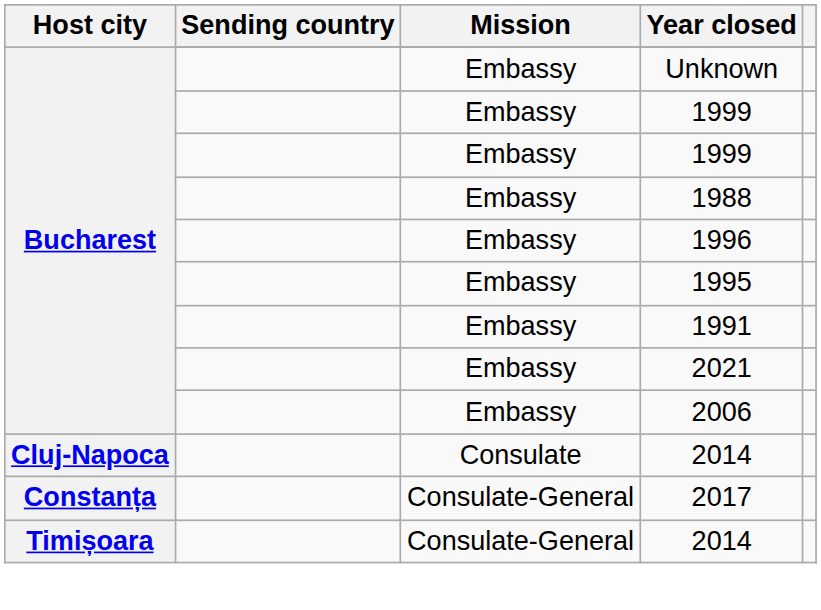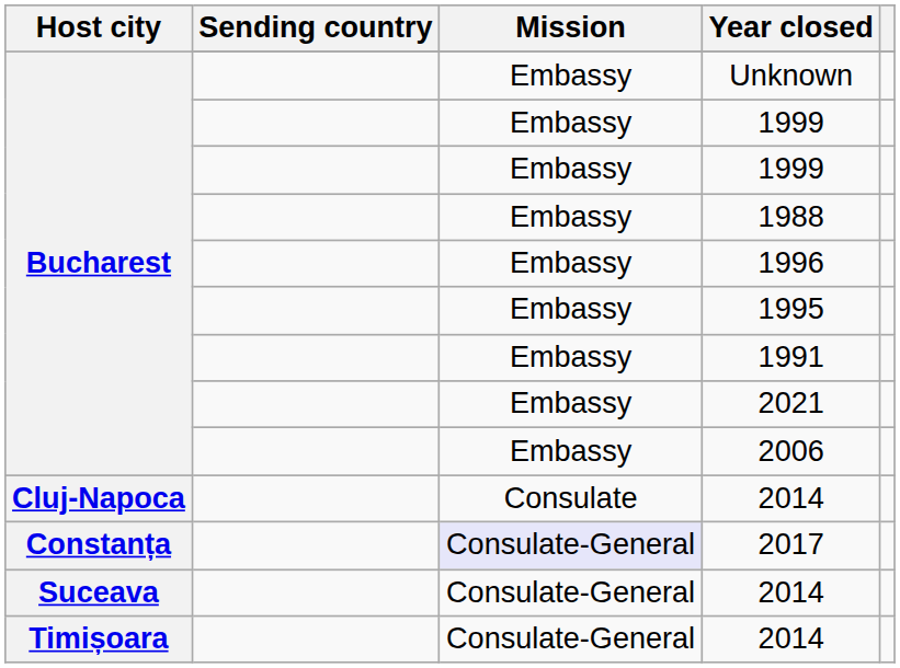 <table class="wikitable plainrowheaders">
 <tr>
 <th scope="col">Host city</th>
 <th scope="col">Sending country</th>
 <th scope="col">Mission</th>
 <th scope="col">Year closed</th>
 <th scope="col"></th>
 </tr>
 <tr>
 <th rowspan="10"><a href='#'>Bucharest</a></th>
 </tr>
 <tr>
 <td></td>
 <td style="text-align:center;">Embassy</td>
 <td style="text-align:center;">Unknown</td>
 <td style="text-align:center;"></td>
 </tr>
 <tr>
 <td></td>
 <td style="text-align:center;">Embassy</td>
 <td style="text-align:center;">1999</td>
 <td style="text-align:center;"></td>
 </tr>
 <tr>
 <td></td>
 <td style="text-align:center;">Embassy</td>
 <td style="text-align:center;">1999</td>
 <td style="text-align:center;"></td>
 </tr>
 <tr>
 <td></td>
 <td style="text-align:center;">Embassy</td>
 <td style="text-align:center;">1988</td>
 <td style="text-align:center;"></td>
 </tr>
 <tr>
 <td></td>
 <td style="text-align:center;">Embassy</td>
 <td style="text-align:center;">1996</td>
 <td style="text-align:center;"></td>
 </tr>
 <tr>
 <td></td>
 <td style="text-align:center;">Embassy</td>
 <td style="text-align:center;">1995</td>
 <td style="text-align:center;"></td>
 </tr>
 <tr>
 <td></td>
 <td style="text-align:center;">Embassy</td>
 <td style="text-align:center;">1991</td>
 <td style="text-align:center;"></td>
 </tr>
 <tr>
 <td></td>
 <td style="text-align:center;">Embassy</td>
 <td style="text-align:center;">2021</td>
 <td style="text-align:center;"></td>
 </tr>
 <tr>
 <td></td>
 <td style="text-align:center;">Embassy</td>
 <td style="text-align:center;">2006</td>
 <td style="text-align:center;"></td>
 </tr>
 <tr>
 <th><a href='#'>Cluj-Napoca</a></th>
 <td></td>
 <td style="text-align:center;">Consulate</td>
 <td style="text-align:center;">2014</td>
 <td style="text-align:center;"></td>
 </tr>
 <tr>
 <th><a href='#'>Constanța</a></th>
 <td></td>
+<td style="background: lavender; text-align:center;">Consulate-General</td>
+<td style="text-align:center;">2017</td>
+<td style="text-align:center;"></td>
+</tr>
+<tr>
+<th><a href='#'>Suceava</a></th>
+<td></td>
 <td style="text-align:center;">Consulate-General</td>
-<td style="text-align:center;">2017</td>
+<td style="text-align:center;">2014</td>
 <td style="text-align:center;"></td>
 </tr>
 <tr>
 <th><a href='#'>Timișoara</a></th>
 <td></td>
 <td style="text-align:center;">Consulate-General</td>
 <td style="text-align:center;">2014</td>
 <td style="text-align:center;"></td>
 </tr>
 </table>
